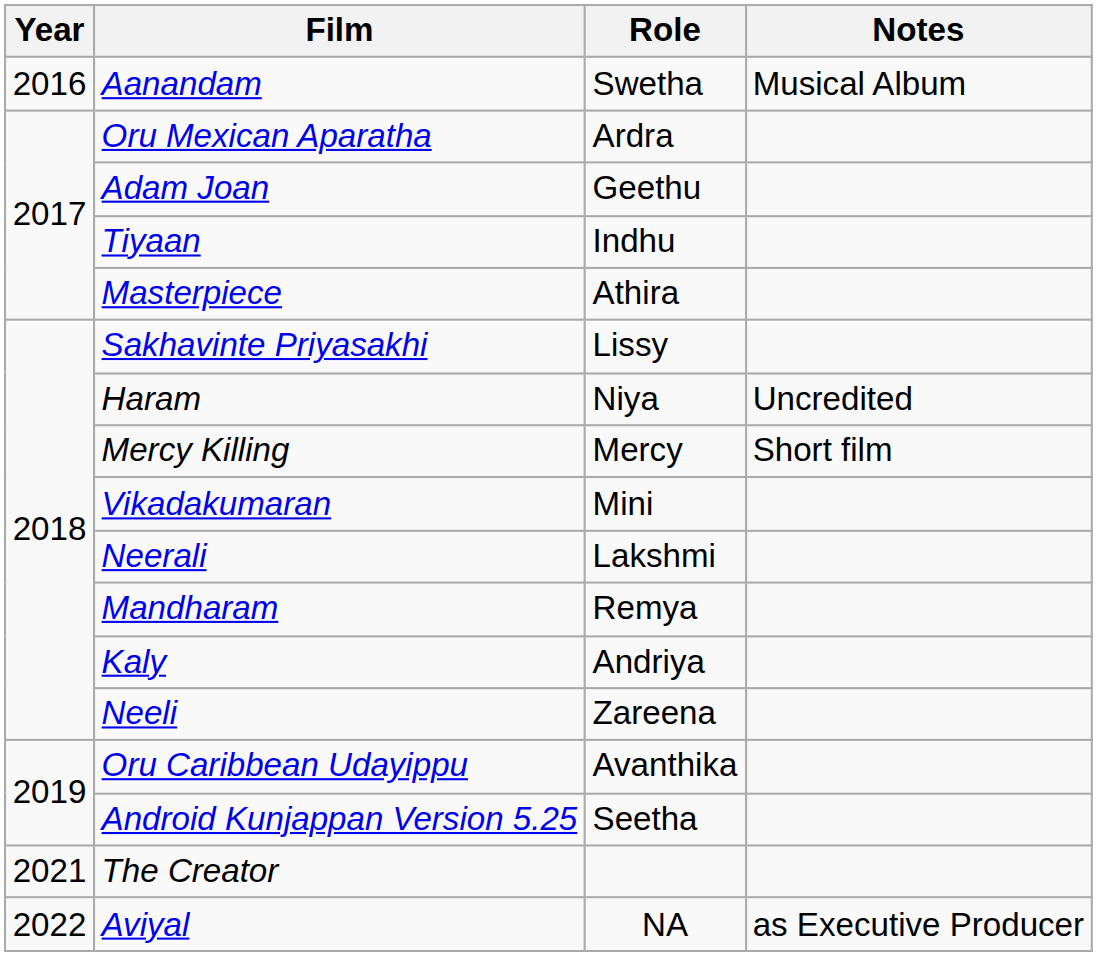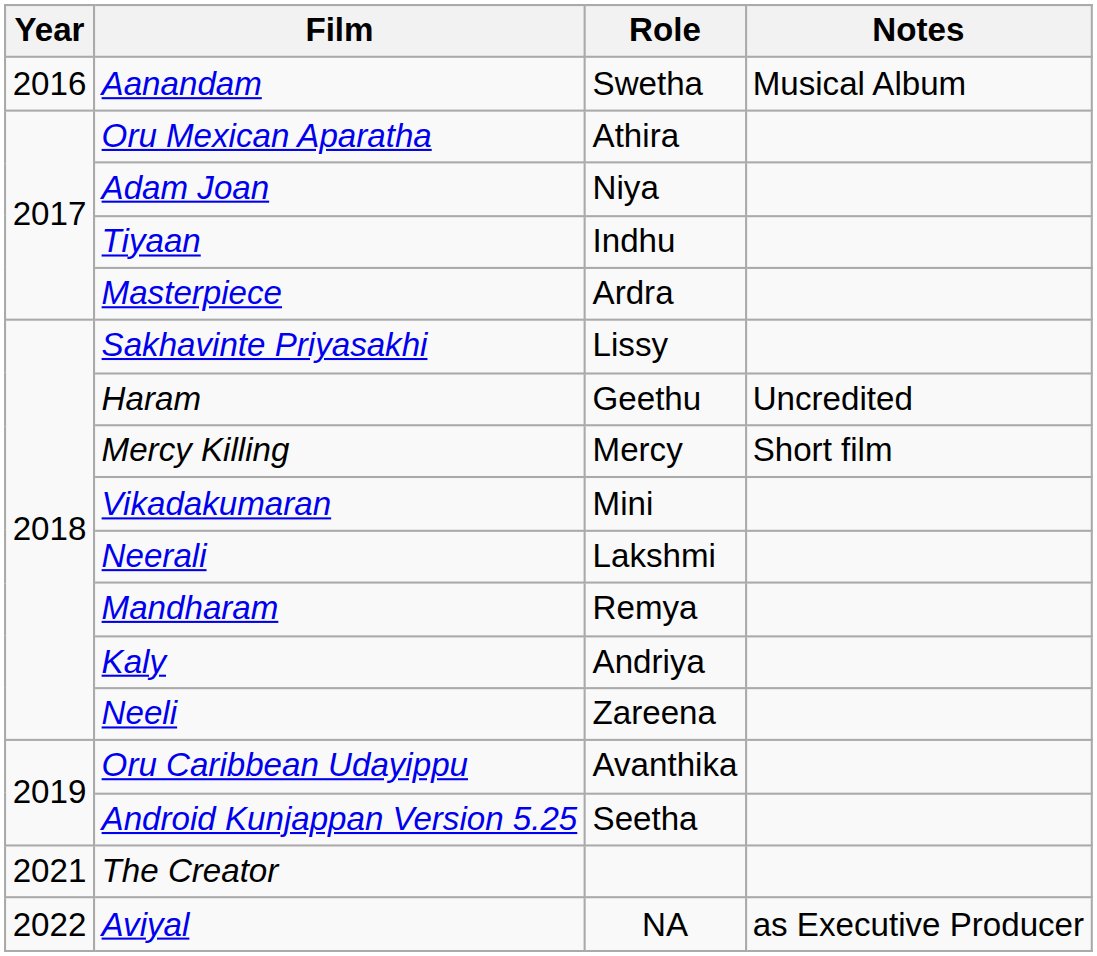 <table class="wikitable sortable">
 <tr>
 <th>Year</th>
 <th>Film</th>
 <th>Role</th>
 <th>Notes</th>
 </tr>
 <tr>
 <td>2016</td>
 <td><em><a href='#'>Aanandam</a></em></td>
 <td>Swetha</td>
 <td>Musical Album</td>
 </tr>
 <tr>
 <td rowspan="4">2017</td>
 <td><em><a href='#'>Oru Mexican Aparatha</a></em></td>
-<td>Ardra</td>
+<td>Athira</td>
 <td></td>
 </tr>
 <tr>
 <td><em><a href='#'>Adam Joan</a></em></td>
-<td>Geethu</td>
+<td>Niya</td>
 <td></td>
 </tr>
 <tr>
 <td><em><a href='#'>Tiyaan</a></em></td>
 <td>Indhu</td>
 <td></td>
 </tr>
 <tr>
 <td><em><a href='#'>Masterpiece</a></em></td>
-<td>Athira</td>
+<td>Ardra</td>
 <td></td>
 </tr>
 <tr>
 <td rowspan="8">2018</td>
 <td><em><a href='#'>Sakhavinte Priyasakhi</a></em></td>
 <td>Lissy</td>
 <td></td>
 </tr>
 <tr>
 <td><em>Haram</em></td>
-<td>Niya</td>
+<td>Geethu</td>
 <td>Uncredited</td>
 </tr>
 <tr>
 <td><em>Mercy Killing</em></td>
 <td>Mercy</td>
 <td>Short film</td>
 </tr>
 <tr>
 <td><em><a href='#'>Vikadakumaran</a></em></td>
 <td>Mini</td>
 <td></td>
 </tr>
 <tr>
 <td><em><a href='#'>Neerali</a></em></td>
 <td>Lakshmi</td>
 <td></td>
 </tr>
 <tr>
 <td><em><a href='#'>Mandharam</a></em></td>
 <td>Remya</td>
 <td></td>
 </tr>
 <tr>
 <td><em><a href='#'>Kaly</a></em></td>
 <td>Andriya</td>
 <td></td>
 </tr>
 <tr>
 <td><em><a href='#'>Neeli</a></em></td>
 <td>Zareena</td>
 <td></td>
 </tr>
 <tr>
 <td rowspan="2">2019</td>
 <td><em><a href='#'>Oru Caribbean Udayippu</a></em></td>
 <td>Avanthika</td>
 <td></td>
 </tr>
 <tr>
 <td><em><a href='#'>Android Kunjappan Version 5.25</a></em></td>
 <td>Seetha</td>
 <td></td>
 </tr>
 <tr>
 <td>2021</td>
 <td><em>The Creator</em></td>
 <td></td>
 <td></td>
 </tr>
 <tr>
 <td>2022</td>
 <td><em><a href='#'>Aviyal</a></em></td>
 <td align=center>NA</td>
 <td>as Executive Producer</td>
 </tr>
 </table>
